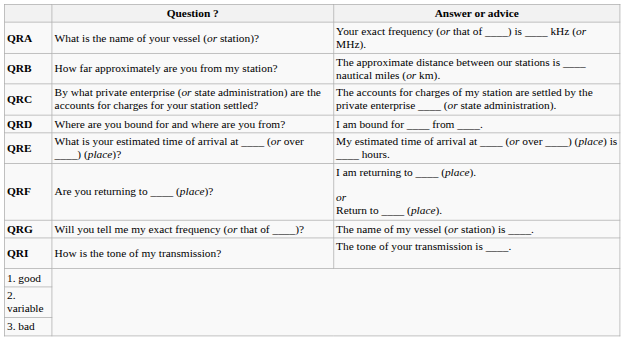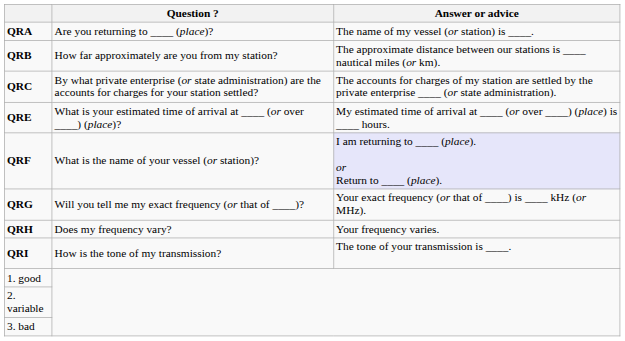 <table class="wikitable">
 <tr>
 <th></th>
 <th><strong>Question ?</strong></th>
 <th><strong>Answer or advice</strong></th>
 </tr>
 <tr>
 <td><strong>QRA </strong></td>
-<td>What is the name of your vessel (<em>or</em> station)?</td>
-<td>Your exact frequency (<em>or</em> that of ____) is ____ kHz (<em>or</em> MHz).</td>
+<td>Are you returning to ____ (<em>place</em>)?</td>
+<td>The name of my vessel (<em>or</em> station) is ____.</td>
 </tr>
 <tr>
 <td><strong>QRB </strong></td>
 <td>How far approximately are you from my station?</td>
 <td>The approximate distance between our stations is ____ nautical miles (<em>or</em> km).</td>
 </tr>
 <tr>
 <td><strong>QRC </strong></td>
 <td>By what private enterprise (<em>or</em> state administration) are the accounts for charges for your station settled?</td>
 <td>The accounts for charges of my station are settled by the private enterprise ____ (<em>or</em> state administration).</td>
 </tr>
 <tr>
-<td><strong>QRD </strong></td>
-<td>Where are you bound for and where are you from?</td>
-<td>I am bound for ____ from ____.</td>
-</tr>
-<tr>
 <td><strong>QRE </strong></td>
 <td>What is your estimated time of arrival at ____ (<em>or</em> over ____) (<em>place</em>)?</td>
 <td>My estimated time of arrival at ____ (<em>or</em> over ____) (<em>place</em>) is ____ hours.</td>
 </tr>
 <tr>
 <td><strong>QRF </strong></td>
-<td>Are you returning to ____ (<em>place</em>)?</td>
-<td>I am returning to ____ (<em>place</em>). <br><br><em>or</em><br> Return to ____ (<em>place</em>).</td>
+<td>What is the name of your vessel (<em>or</em> station)?</td>
+<td style="background: lavender;">I am returning to ____ (<em>place</em>). <br><br><em>or</em><br> Return to ____ (<em>place</em>).</td>
 </tr>
 <tr>
 <td><strong>QRG </strong></td>
 <td>Will you tell me my exact frequency (<em>or</em> that of ____)?</td>
-<td>The name of my vessel (<em>or</em> station) is ____.</td>
+<td>Your exact frequency (<em>or</em> that of ____) is ____ kHz (<em>or</em> MHz).</td>
+</tr>
+<tr>
+<td><strong>QRH </strong></td>
+<td>Does my frequency vary?</td>
+<td>Your frequency varies.</td>
 </tr>
 <tr>
 <td><strong>QRI </strong></td>
 <td>How is the tone of my transmission?</td>
 <td>The tone of your transmission is ____.<br><br></td>
 </tr>
 <tr>
 <td>1. good</td>
 </tr>
 <tr>
 <td>2. variable</td>
 </tr>
 <tr>
 <td>3. bad</td>
 </tr>
 </table>
